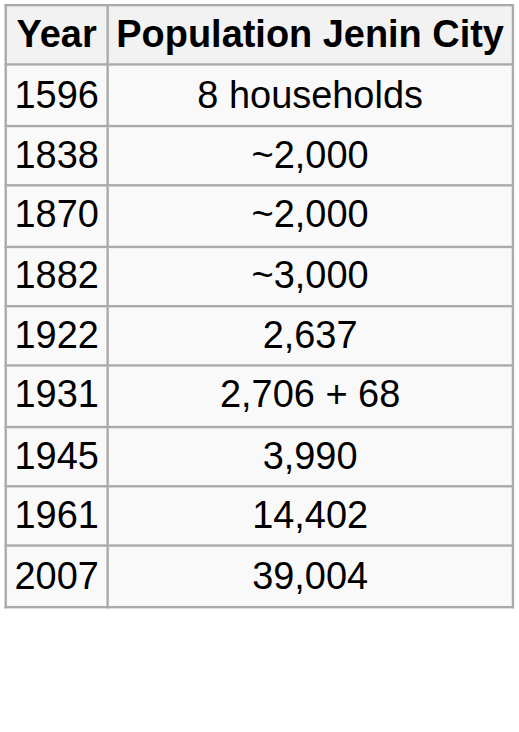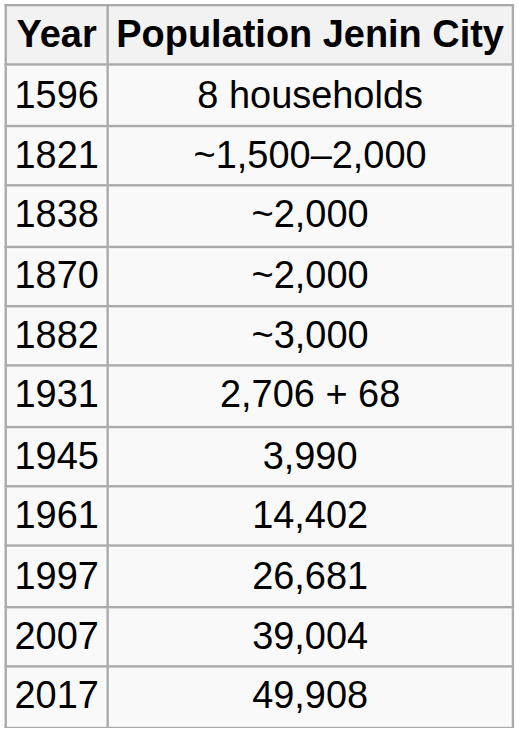 <table class="wikitable" style="float:center; margin-left:15px;">
 <tr>
 <th>Year</th>
 <th>Population Jenin City</th>
 </tr>
 <tr>
 <td>1596</td>
 <td align="center">8 households</td>
+</tr>
+<tr>
+<td>1821</td>
+<td align="center">~1,500–2,000</td>
 </tr>
 <tr>
 <td>1838</td>
 <td align="center">~2,000</td>
 </tr>
 <tr>
 <td>1870</td>
 <td align="center">~2,000</td>
 </tr>
 <tr>
 <td>1882</td>
 <td align="center">~3,000</td>
 </tr>
 <tr>
-<td>1922</td>
-<td align="center">2,637</td>
-</tr>
-<tr>
 <td>1931</td>
 <td align="center">2,706 + 68</td>
 </tr>
 <tr>
 <td>1945</td>
 <td align="center">3,990</td>
 </tr>
 <tr>
 <td>1961</td>
 <td align="center">14,402</td>
 </tr>
 <tr>
+<td>1997</td>
+<td align="center">26,681</td>
+</tr>
+<tr>
 <td>2007</td>
 <td align="center">39,004</td>
 </tr>
+<tr>
+<td>2017</td>
+<td align="center">49,908</td>
+</tr>
 </table>
